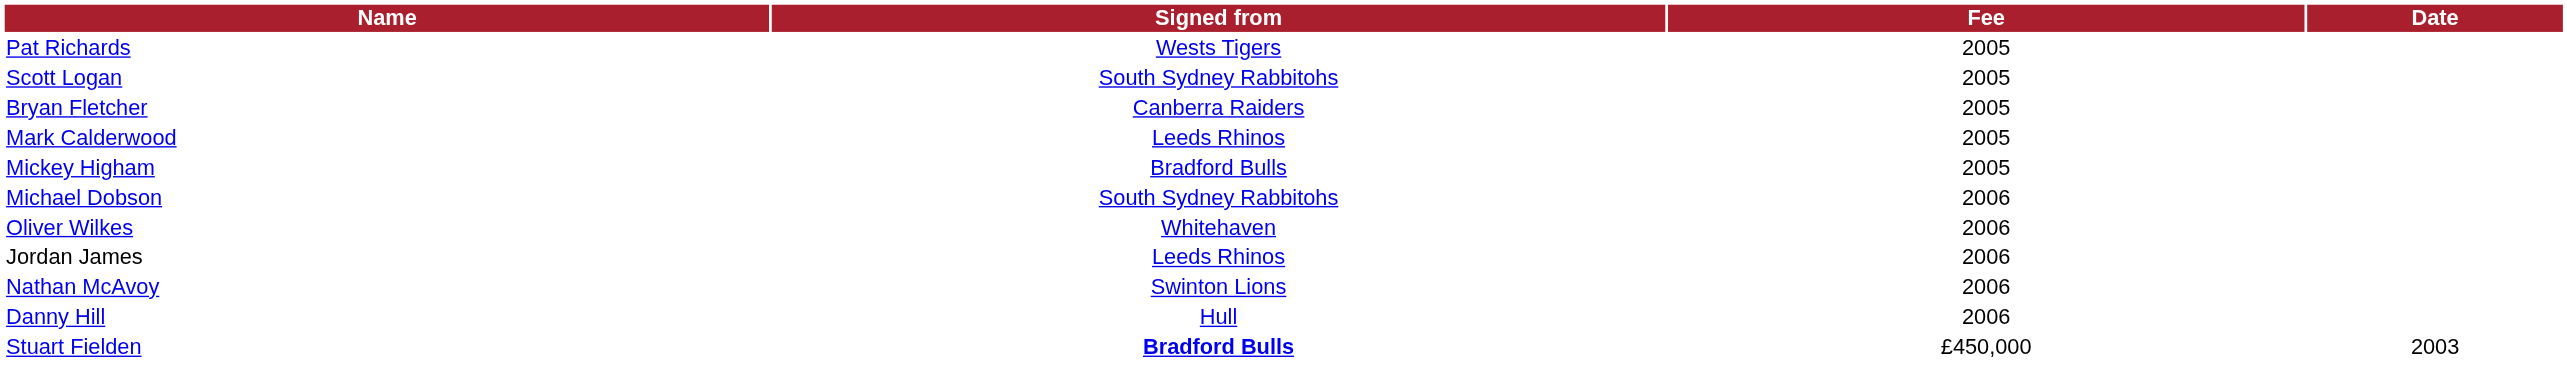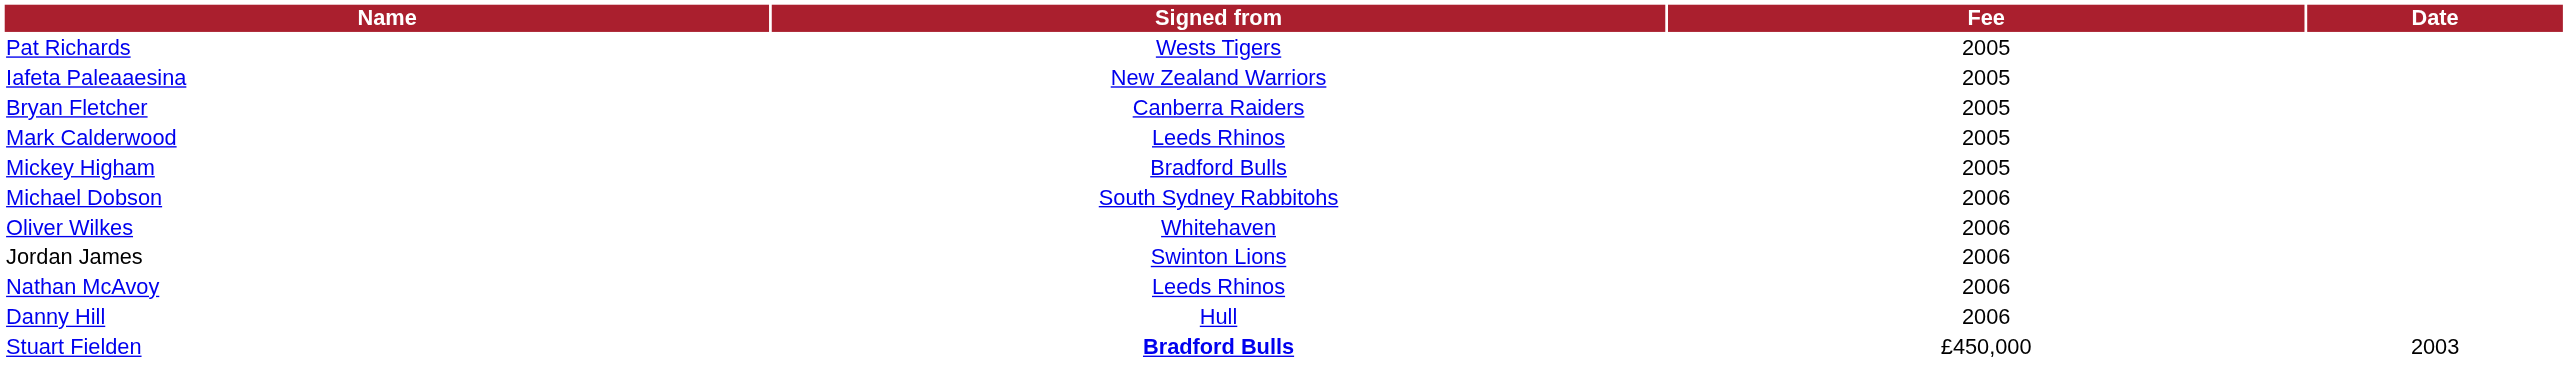 <table width=95%>
 <tr style="background:#AA1F2E; color:white">
 <th width=30%>Name</th>
 <th width=35%>Signed from</th>
 <th width=25%>Fee</th>
 <th width=25%>Date</th>
 </tr>
 <tr bgcolor=#FFFFFF>
 <td><a href='#'>Pat Richards</a></td>
 <td align=center><a href='#'>Wests Tigers</a></td>
 <td align=center>2005</td>
 <td></td>
 </tr>
 <tr bgcolor=#FFFFFF>
-<td><a href='#'>Scott Logan</a></td>
-<td align=center><a href='#'>South Sydney Rabbitohs</a></td>
+<td><a href='#'>Iafeta Paleaaesina</a></td>
+<td align=center><a href='#'>New Zealand Warriors</a></td>
 <td align=center>2005</td>
 <td></td>
 </tr>
 <tr bgcolor=#FFFFFF>
 <td><a href='#'>Bryan Fletcher</a></td>
 <td align=center><a href='#'>Canberra Raiders</a></td>
 <td align=center>2005</td>
 <td></td>
 </tr>
 <tr bgcolor=#FFFFFF>
 <td><a href='#'>Mark Calderwood</a></td>
 <td align=center><a href='#'>Leeds Rhinos</a></td>
 <td align=center>2005</td>
 <td></td>
 </tr>
 <tr bgcolor=#FFFFFF>
 <td><a href='#'>Mickey Higham</a></td>
 <td align=center><a href='#'>Bradford Bulls</a></td>
 <td align=center>2005</td>
 <td></td>
 </tr>
 <tr bgcolor=#FFFFFF>
 <td><a href='#'>Michael Dobson</a></td>
 <td align=center><a href='#'>South Sydney Rabbitohs</a></td>
 <td align=center>2006</td>
 <td></td>
 </tr>
 <tr bgcolor=#FFFFFF>
 <td><a href='#'>Oliver Wilkes</a></td>
 <td align=center><a href='#'>Whitehaven</a></td>
 <td align=center>2006</td>
 <td></td>
 </tr>
 <tr bgcolor=#FFFFFF>
 <td>Jordan James</td>
-<td align=center><a href='#'>Leeds Rhinos</a></td>
+<td align=center><a href='#'>Swinton Lions</a></td>
 <td align=center>2006</td>
 <td></td>
 </tr>
 <tr bgcolor=#FFFFFF>
 <td><a href='#'>Nathan McAvoy</a></td>
-<td align=center><a href='#'>Swinton Lions</a></td>
+<td align=center><a href='#'>Leeds Rhinos</a></td>
 <td align=center>2006</td>
 <td></td>
 </tr>
 <tr bgcolor=#FFFFFF>
 <td><a href='#'>Danny Hill</a></td>
 <td align=center><a href='#'>Hull</a></td>
 <td align=center>2006</td>
 <td></td>
 </tr>
 <tr bgcolor=#FFFFFF>
 <td><a href='#'>Stuart Fielden</a></td>
 <td align=center><strong><a href='#'>Bradford Bulls</a></strong></td>
 <td align=center>£450,000</td>
 <td align=center>2003</td>
 </tr>
 </table>
